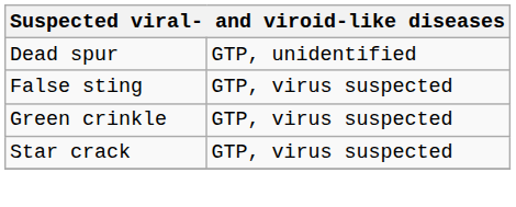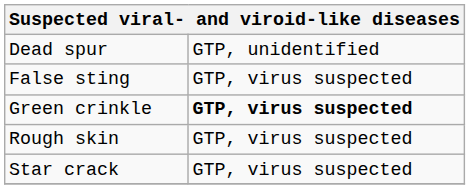 <table class="wikitable" style="clear">
 <tr>
 <th colspan=2><strong>Suspected viral- and viroid-like diseases</strong><br></th>
 </tr>
 <tr>
 <td>Dead spur</td>
 <td>GTP, unidentified</td>
 </tr>
 <tr>
 <td>False sting</td>
 <td>GTP, virus suspected</td>
 </tr>
 <tr>
 <td>Green crinkle</td>
+<td><strong>GTP, virus suspected</strong></td>
+</tr>
+<tr>
+<td>Rough skin</td>
 <td>GTP, virus suspected</td>
 </tr>
 <tr>
 <td>Star crack</td>
 <td>GTP, virus suspected</td>
 </tr>
 <tr>
 </tr>
 </table>
